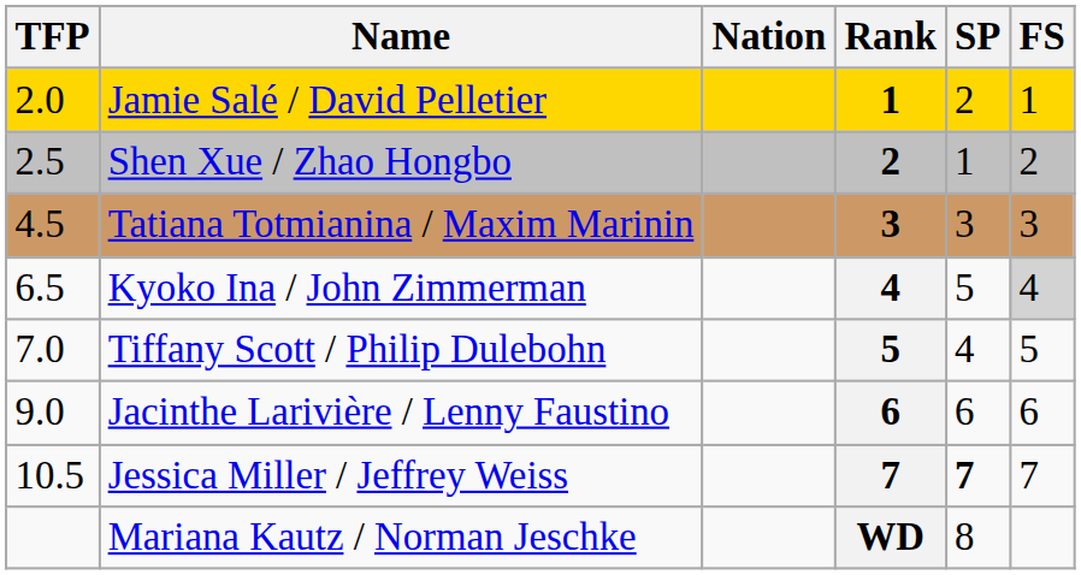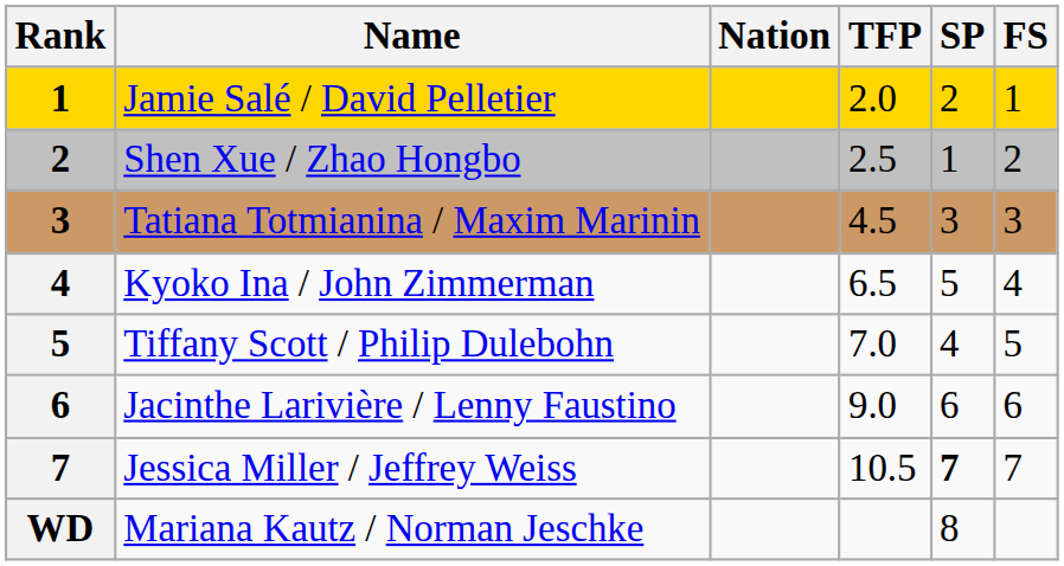 <table class="wikitable">
 <tr>
-<th>TFP</th>
+<th>Rank</th>
 <th>Name</th>
 <th>Nation</th>
-<th>Rank</th>
+<th>TFP</th>
 <th>SP</th>
 <th>FS</th>
 </tr>
 <tr bgcolor="gold">
-<td>2.0</td>
+<td align="center"><strong>1</strong></td>
 <td><a href='#'>Jamie Salé</a> / <a href='#'>David Pelletier</a></td>
 <td></td>
-<td align="center"><strong>1</strong></td>
+<td>2.0</td>
 <td>2</td>
 <td>1</td>
 </tr>
 <tr bgcolor="silver">
-<td>2.5</td>
+<td align="center"><strong>2</strong></td>
 <td><a href='#'>Shen Xue</a> / <a href='#'>Zhao Hongbo</a></td>
 <td></td>
-<td align="center"><strong>2</strong></td>
+<td>2.5</td>
 <td>1</td>
 <td>2</td>
 </tr>
 <tr bgcolor="cc9966">
-<td>4.5</td>
+<td align="center"><strong>3</strong></td>
 <td><a href='#'>Tatiana Totmianina</a> / <a href='#'>Maxim Marinin</a></td>
 <td></td>
-<td align="center"><strong>3</strong></td>
+<td>4.5</td>
 <td>3</td>
 <td>3</td>
 </tr>
 <tr>
-<td>6.5</td>
+<th>4</th>
 <td><a href='#'>Kyoko Ina</a> / <a href='#'>John Zimmerman</a></td>
 <td></td>
-<th>4</th>
+<td>6.5</td>
 <td>5</td>
-<td style="background: lightgrey;">4</td>
+<td>4</td>
 </tr>
 <tr>
-<td>7.0</td>
+<th>5</th>
 <td><a href='#'>Tiffany Scott</a> / <a href='#'>Philip Dulebohn</a></td>
 <td></td>
-<th>5</th>
+<td>7.0</td>
 <td>4</td>
 <td>5</td>
 </tr>
 <tr>
-<td>9.0</td>
+<th>6</th>
 <td><a href='#'>Jacinthe Larivière</a> / <a href='#'>Lenny Faustino</a></td>
 <td></td>
-<th>6</th>
+<td>9.0</td>
 <td>6</td>
 <td>6</td>
 </tr>
 <tr>
-<td>10.5</td>
+<th>7</th>
 <td><a href='#'>Jessica Miller</a> / <a href='#'>Jeffrey Weiss</a></td>
 <td></td>
-<th>7</th>
+<td>10.5</td>
 <td><strong>7</strong></td>
 <td>7</td>
 </tr>
 <tr>
-<td></td>
+<th>WD</th>
 <td><a href='#'>Mariana Kautz</a> / <a href='#'>Norman Jeschke</a></td>
 <td></td>
-<th>WD</th>
+<td></td>
 <td>8</td>
 <td></td>
 </tr>
 </table>
